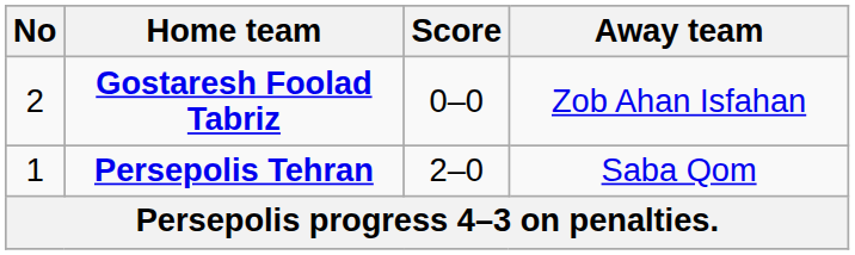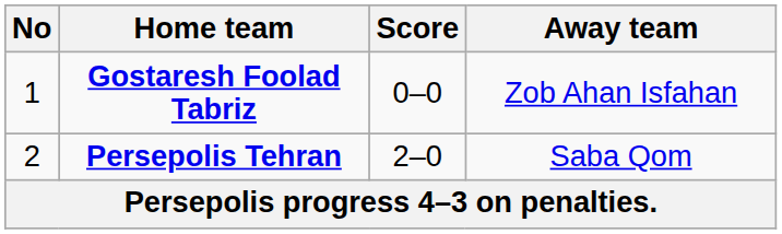 <table class="wikitable sortable" style="text-align:center">
 <tr>
 <th width=20>No</th>
 <th width=160>Home team</th>
 <th width=27>Score</th>
 <th width=160>Away team</th>
 </tr>
 <tr>
-<td>2</td>
+<td>1</td>
 <td><strong><a href='#'>Gostaresh Foolad Tabriz</a></strong></td>
 <td>0–0</td>
 <td><a href='#'>Zob Ahan Isfahan</a></td>
 </tr>
 <tr>
-<td>1</td>
+<td>2</td>
 <td><strong><a href='#'>Persepolis Tehran</a></strong></td>
 <td>2–0</td>
 <td><a href='#'>Saba Qom</a></td>
 </tr>
 <tr>
 <th colspan=4>Persepolis progress 4–3 on penalties.</th>
 </tr>
 </table>
